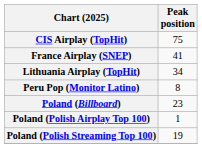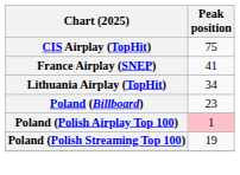 <table class="wikitable sortable plainrowheaders" style="text-align:center">
 <tr>
 <th scope="col">Chart (2025)</th>
 <th scope="col">Peak<br>position</th>
 </tr>
 <tr>
 <th scope="row"><a href='#'>CIS</a> Airplay (<a href='#'>TopHit</a>)</th>
 <td>75</td>
 </tr>
 <tr>
 <th scope="row">France Airplay (<a href='#'>SNEP</a>)</th>
 <td>41</td>
 </tr>
 <tr>
 <th scope="row">Lithuania Airplay (<a href='#'>TopHit</a>)</th>
 <td>34</td>
 </tr>
 <tr>
-<th scope="row">Peru Pop (<a href='#'>Monitor Latino</a>)</th>
-<td>8</td>
-</tr>
-<tr>
 <th scope="row"><a href='#'>Poland</a> (<em><a href='#'>Billboard</a></em>)</th>
 <td>23</td>
 </tr>
 <tr>
 <th scope="row">Poland (<a href='#'>Polish Airplay Top 100</a>)</th>
-<td>1</td>
+<td style="background: pink;">1</td>
 </tr>
 <tr>
 <th scope="row">Poland (<a href='#'>Polish Streaming Top 100</a>)</th>
 <td>19</td>
 </tr>
 <tr>
 </tr>
 <tr>
 </tr>
 </table>
